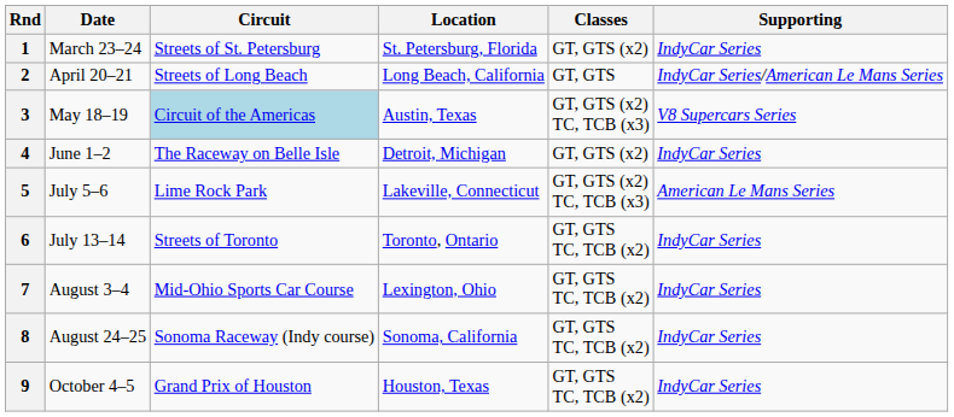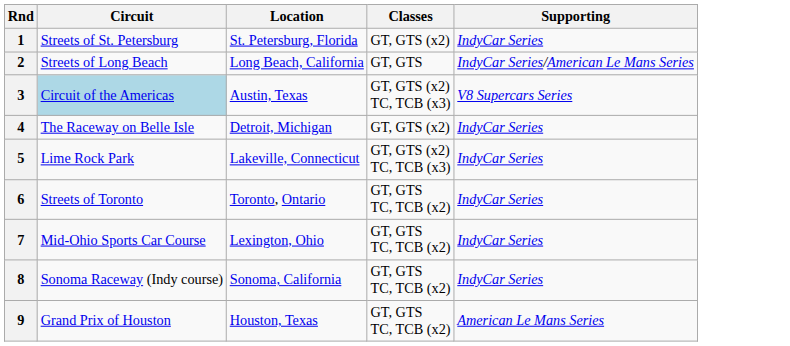 <table class="wikitable" style="font-size:90%;">
 <tr>
 <th>Rnd</th>
-<th>Date</th>
 <th>Circuit</th>
 <th>Location</th>
 <th>Classes</th>
 <th>Supporting</th>
 </tr>
 <tr>
 <th>1</th>
-<td>March 23–24</td>
 <td><a href='#'>Streets of St. Petersburg</a></td>
 <td><a href='#'>St. Petersburg, Florida</a></td>
 <td>GT, GTS (x2)</td>
 <td><em><a href='#'>IndyCar Series</a></em></td>
 </tr>
 <tr>
 <th>2</th>
-<td>April 20–21</td>
 <td><a href='#'>Streets of Long Beach</a></td>
 <td><a href='#'>Long Beach, California</a></td>
 <td>GT, GTS</td>
 <td><em><a href='#'>IndyCar Series</a>/<a href='#'>American Le Mans Series</a></em></td>
 </tr>
 <tr>
 <th>3</th>
-<td>May 18–19</td>
 <td style="background: lightblue;"><a href='#'>Circuit of the Americas</a></td>
 <td><a href='#'>Austin, Texas</a></td>
 <td>GT, GTS (x2)<br>TC, TCB (x3)</td>
 <td><em><a href='#'>V8 Supercars Series</a></em></td>
 </tr>
 <tr>
 <th>4</th>
-<td>June 1–2</td>
 <td><a href='#'>The Raceway on Belle Isle</a></td>
 <td><a href='#'>Detroit, Michigan</a></td>
 <td>GT, GTS (x2)</td>
 <td><em><a href='#'>IndyCar Series</a></em></td>
 </tr>
 <tr>
 <th>5</th>
-<td>July 5–6</td>
 <td><a href='#'>Lime Rock Park</a></td>
 <td><a href='#'>Lakeville, Connecticut</a></td>
 <td>GT, GTS (x2)<br>TC, TCB (x3)</td>
-<td><em><a href='#'>American Le Mans Series</a></em></td>
+<td><em><a href='#'>IndyCar Series</a></em></td>
 </tr>
 <tr>
 <th>6</th>
-<td>July 13–14</td>
 <td><a href='#'>Streets of Toronto</a></td>
 <td><a href='#'>Toronto</a>, <a href='#'>Ontario</a></td>
 <td>GT, GTS<br>TC, TCB (x2)</td>
 <td><em><a href='#'>IndyCar Series</a></em></td>
 </tr>
 <tr>
 <th>7</th>
-<td>August 3–4</td>
 <td><a href='#'>Mid-Ohio Sports Car Course</a></td>
 <td><a href='#'>Lexington, Ohio</a></td>
 <td>GT, GTS<br>TC, TCB (x2)</td>
 <td><em><a href='#'>IndyCar Series</a></em></td>
 </tr>
 <tr>
 <th>8</th>
-<td>August 24–25</td>
 <td><a href='#'>Sonoma Raceway</a> (Indy course)</td>
 <td><a href='#'>Sonoma, California</a></td>
 <td>GT, GTS<br>TC, TCB (x2)</td>
 <td><em><a href='#'>IndyCar Series</a></em></td>
 </tr>
 <tr>
 <th>9</th>
-<td>October 4–5</td>
 <td><a href='#'>Grand Prix of Houston</a></td>
 <td><a href='#'>Houston, Texas</a></td>
 <td>GT, GTS<br>TC, TCB (x2)</td>
-<td><em><a href='#'>IndyCar Series</a></em></td>
+<td><em><a href='#'>American Le Mans Series</a></em></td>
 </tr>
 </table>
